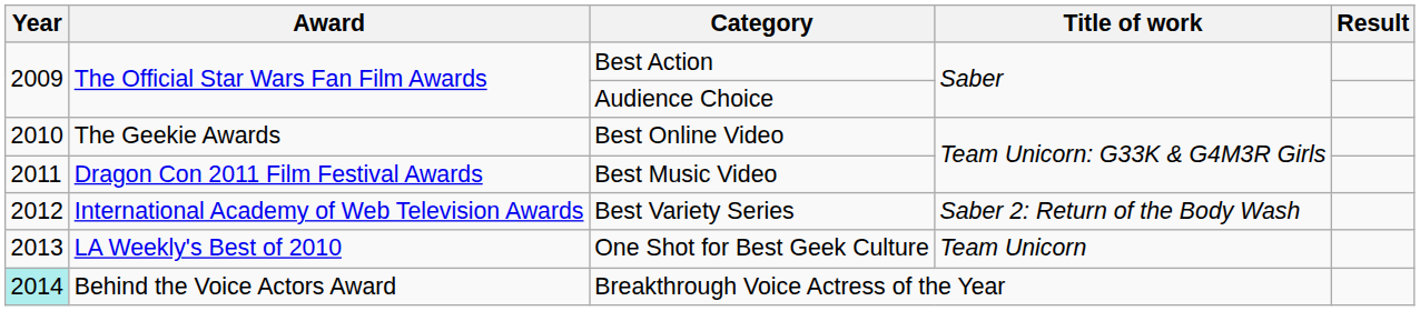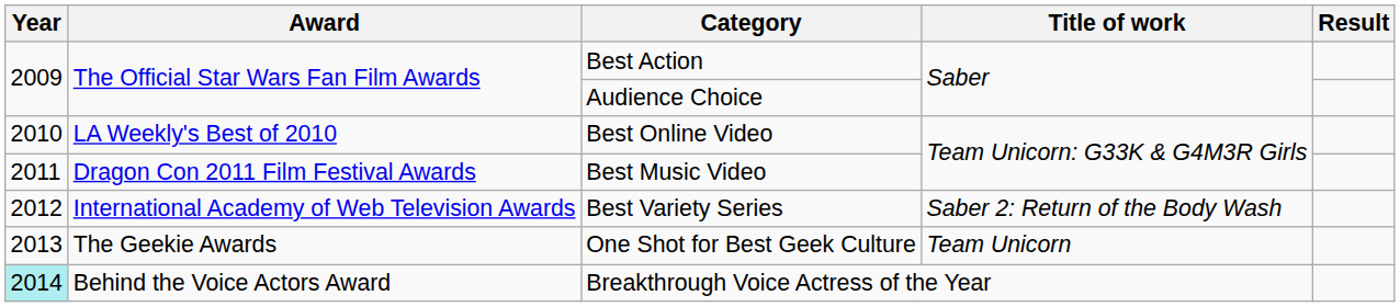 <table class="wikitable">
 <tr>
 <th>Year</th>
 <th>Award</th>
 <th>Category</th>
 <th>Title of work</th>
 <th>Result</th>
 </tr>
 <tr>
 <td rowspan=2>2009</td>
 <td rowspan=2><a href='#'>The Official Star Wars Fan Film Awards</a></td>
 <td>Best Action</td>
 <td rowspan=2><em>Saber</em></td>
 <td></td>
 </tr>
 <tr>
 <td>Audience Choice</td>
 <td></td>
 </tr>
 <tr>
 <td>2010</td>
-<td>The Geekie Awards</td>
+<td><a href='#'>LA Weekly's Best of 2010</a></td>
 <td>Best Online Video</td>
 <td rowspan=2><em>Team Unicorn: G33K & G4M3R Girls</em></td>
 <td></td>
 </tr>
 <tr>
 <td>2011</td>
 <td><a href='#'> Dragon Con 2011 Film Festival Awards</a></td>
 <td>Best Music Video</td>
 <td></td>
 </tr>
 <tr>
 <td>2012</td>
 <td><a href='#'> International Academy of Web Television Awards</a></td>
 <td>Best Variety Series</td>
 <td><em>Saber 2: Return of the Body Wash</em></td>
 <td></td>
 </tr>
 <tr>
 <td>2013</td>
-<td><a href='#'>LA Weekly's Best of 2010</a></td>
+<td>The Geekie Awards</td>
 <td>One Shot for Best Geek Culture</td>
 <td><em>Team Unicorn</em></td>
 <td></td>
 </tr>
 <tr>
 <td style="background: paleturquoise;">2014</td>
 <td>Behind the Voice Actors Award</td>
 <td colspan=2>Breakthrough Voice Actress of the Year</td>
 <td></td>
 </tr>
 </table>
